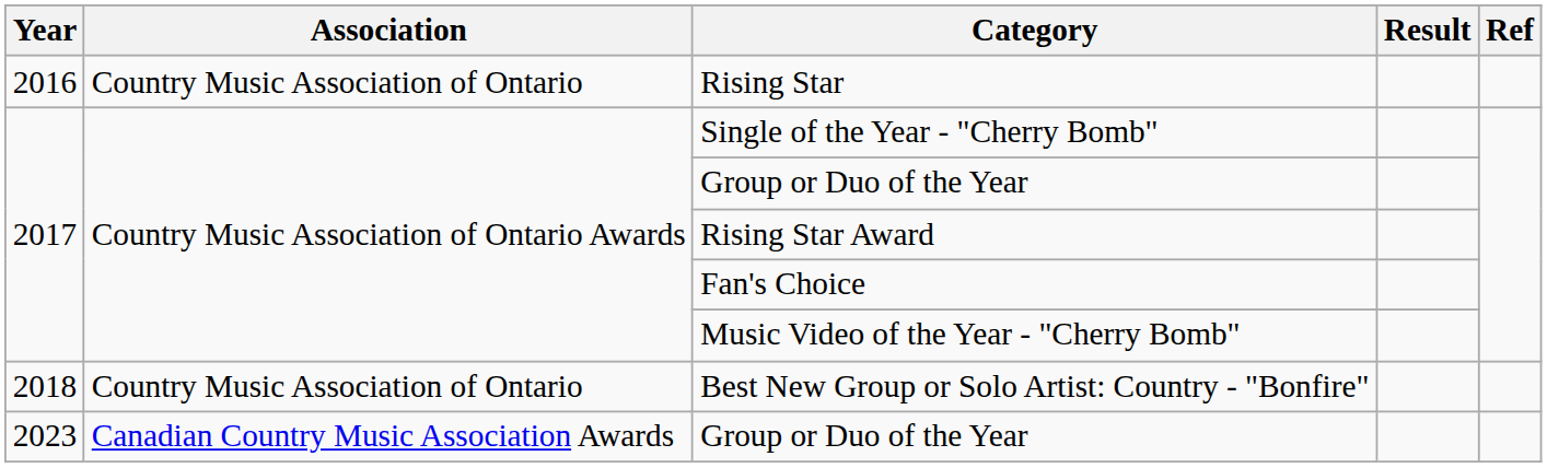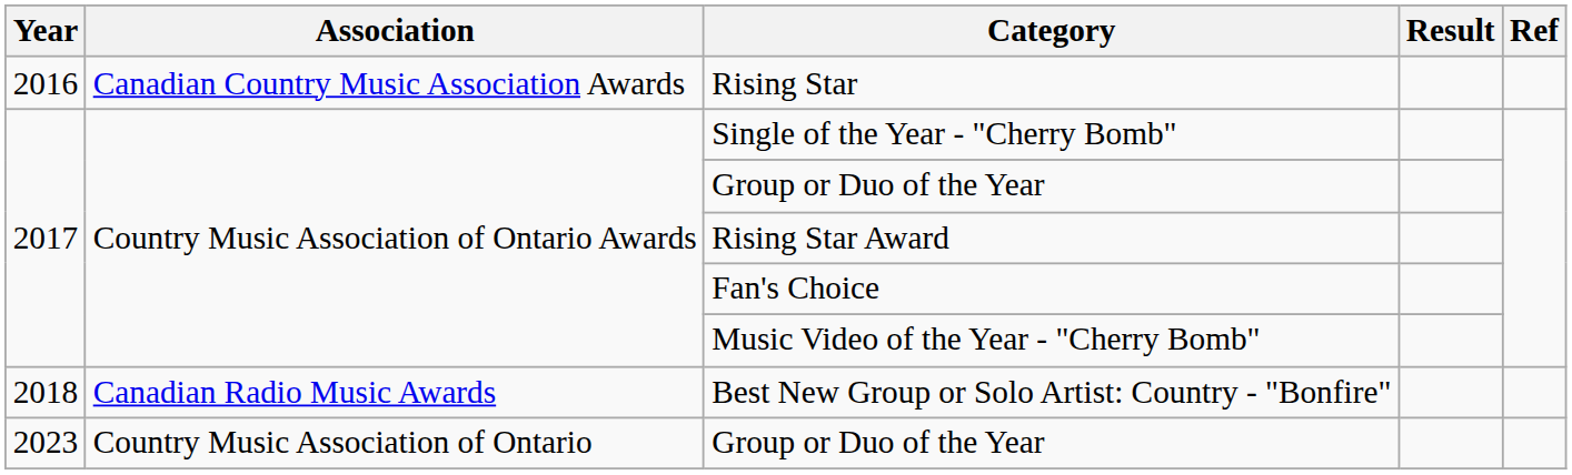 <table class="wikitable">
 <tr>
 <th>Year</th>
 <th>Association</th>
 <th>Category</th>
 <th>Result</th>
 <th>Ref</th>
 </tr>
 <tr>
 <td>2016</td>
-<td>Country Music Association of Ontario</td>
+<td><a href='#'>Canadian Country Music Association</a> Awards</td>
 <td>Rising Star</td>
 <td></td>
 <td></td>
 </tr>
 <tr>
 <td rowspan=5>2017</td>
 <td rowspan=5>Country Music Association of Ontario Awards</td>
 <td>Single of the Year - "Cherry Bomb"</td>
 <td></td>
 <td rowspan=5></td>
 </tr>
 <tr>
 <td>Group or Duo of the Year</td>
 <td></td>
 </tr>
 <tr>
 <td>Rising Star Award</td>
 <td></td>
 </tr>
 <tr>
 <td>Fan's Choice</td>
 <td></td>
 </tr>
 <tr>
 <td>Music Video of the Year - "Cherry Bomb"</td>
 <td></td>
 </tr>
 <tr>
 <td>2018</td>
-<td>Country Music Association of Ontario</td>
+<td><a href='#'>Canadian Radio Music Awards</a></td>
 <td>Best New Group or Solo Artist: Country - "Bonfire"</td>
 <td></td>
 <td></td>
 </tr>
 <tr>
 <td>2023</td>
-<td><a href='#'>Canadian Country Music Association</a> Awards</td>
+<td>Country Music Association of Ontario</td>
 <td>Group or Duo of the Year</td>
 <td></td>
 <td></td>
 </tr>
 </table>
